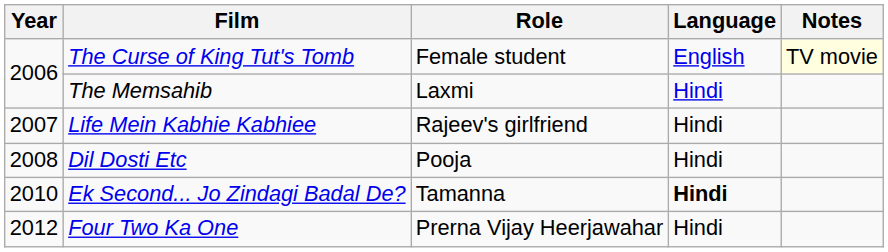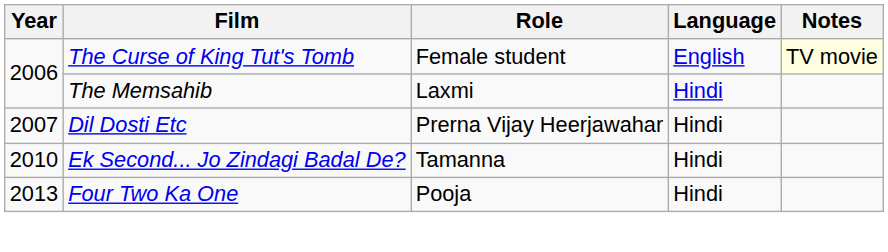 <table class="wikitable">
 <tr>
 <th>Year</th>
 <th>Film</th>
 <th>Role</th>
 <th>Language</th>
 <th>Notes</th>
 </tr>
 <tr>
 <td rowspan="2">2006</td>
 <td><em><a href='#'>The Curse of King Tut's Tomb</a></em></td>
 <td>Female student</td>
 <td><a href='#'>English</a></td>
 <td style="background: lightyellow;">TV movie</td>
 </tr>
 <tr>
 <td><em>The Memsahib</em></td>
 <td>Laxmi</td>
 <td><a href='#'>Hindi</a></td>
 <td></td>
 </tr>
 <tr>
-<td>2007</td>
-<td><em><a href='#'>Life Mein Kabhie Kabhiee</a></em></td>
-<td>Rajeev's girlfriend</td>
-<td>Hindi</td>
-<td></td>
-</tr>
-<tr>
-<td rowspan="1">2008</td>
+<td rowspan="1">2007</td>
 <td><em><a href='#'>Dil Dosti Etc</a></em></td>
-<td>Pooja</td>
+<td>Prerna Vijay Heerjawahar</td>
 <td>Hindi</td>
 <td></td>
 </tr>
 <tr>
 <td rowspan="1">2010</td>
 <td><em><a href='#'>Ek Second... Jo Zindagi Badal De?</a></em></td>
 <td>Tamanna</td>
-<td><strong>Hindi</strong></td>
+<td>Hindi</td>
 <td></td>
 </tr>
 <tr>
-<td rowspan="1">2012</td>
+<td rowspan="1">2013</td>
 <td><em><a href='#'>Four Two Ka One</a></em></td>
-<td>Prerna Vijay Heerjawahar</td>
+<td>Pooja</td>
 <td>Hindi</td>
 <td></td>
 </tr>
 </table>
